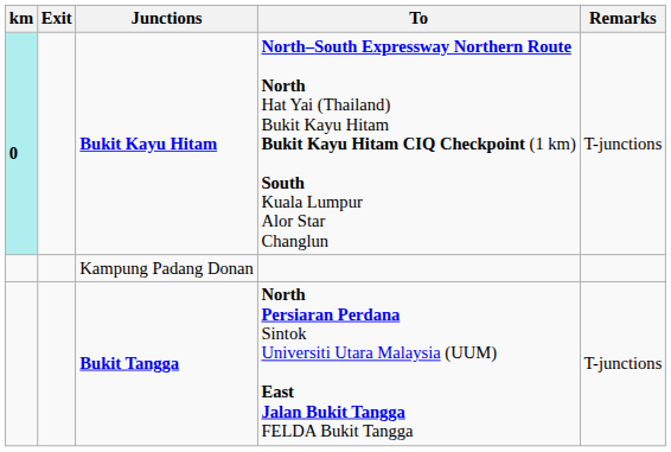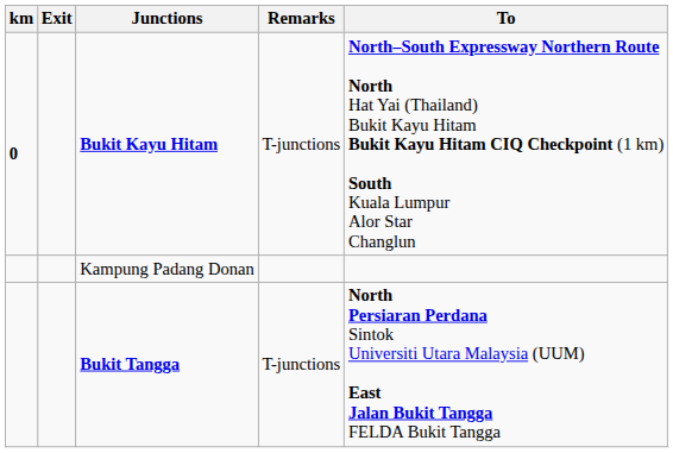 <table class="wikitable">
 <tr>
 <th>km</th>
 <th>Exit</th>
 <th>Junctions</th>
+<th>Remarks</th>
 <th>To</th>
-<th>Remarks</th>
 </tr>
 <tr>
-<td style="background: paleturquoise;"><br><strong>0</strong></td>
+<td><br><strong>0</strong></td>
 <td></td>
 <td><strong><a href='#'>Bukit Kayu Hitam</a></strong></td>
+<td>T-junctions</td>
 <td>   <strong><a href='#'>North–South Expressway Northern Route</a></strong><br><br><strong>North</strong><br>Hat Yai (Thailand)<br>Bukit Kayu Hitam<br><strong>Bukit Kayu Hitam CIQ Checkpoint</strong> (1 km)<br><br><strong>South</strong><br>Kuala Lumpur<br>Alor Star<br>Changlun</td>
-<td>T-junctions</td>
 </tr>
 <tr>
 <td></td>
 <td></td>
 <td>Kampung Padang Donan</td>
 <td></td>
 <td></td>
 </tr>
 <tr>
 <td></td>
 <td></td>
 <td><strong><a href='#'>Bukit Tangga</a></strong></td>
+<td>T-junctions</td>
 <td><strong>North</strong><br> <strong><a href='#'>Persiaran Perdana</a></strong><br>Sintok<br><a href='#'>Universiti Utara Malaysia</a> (UUM) <br><br><strong>East</strong><br> <strong><a href='#'>Jalan Bukit Tangga</a></strong><br>FELDA Bukit Tangga</td>
-<td>T-junctions</td>
 </tr>
 </table>
